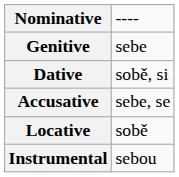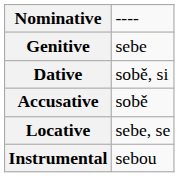 <table class=wikitable>
 <tr>
 <th>Nominative</th>
 <td>----</td>
 </tr>
 <tr>
 <th>Genitive</th>
 <td>sebe</td>
 </tr>
 <tr>
 <th>Dative</th>
 <td>sobě, si</td>
 </tr>
 <tr>
 <th>Accusative</th>
-<td>sebe, se</td>
+<td>sobě</td>
 </tr>
 <tr>
 <th>Locative</th>
-<td>sobě</td>
+<td>sebe, se</td>
 </tr>
 <tr>
 <th>Instrumental</th>
 <td>sebou</td>
 </tr>
 </table>
